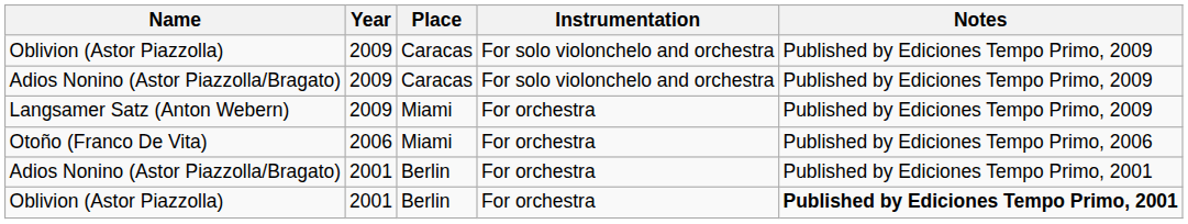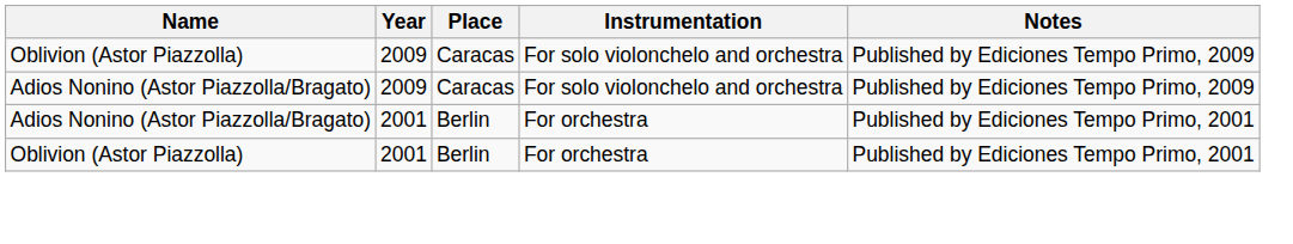 <table class="wikitable sortable">
 <tr>
 <th>Name</th>
 <th>Year</th>
 <th>Place</th>
 <th>Instrumentation</th>
 <th>Notes</th>
 </tr>
 <tr>
 <td>Oblivion (Astor Piazzolla)</td>
 <td>2009</td>
 <td>Caracas</td>
 <td>For solo violonchelo and orchestra</td>
 <td>Published by Ediciones Tempo Primo, 2009</td>
 </tr>
 <tr>
 <td>Adios Nonino (Astor Piazzolla/Bragato)</td>
 <td>2009</td>
 <td>Caracas</td>
 <td>For solo violonchelo and orchestra</td>
 <td>Published by Ediciones Tempo Primo, 2009</td>
 </tr>
 <tr>
-<td>Langsamer Satz (Anton Webern)</td>
-<td>2009</td>
-<td>Miami</td>
-<td>For orchestra</td>
-<td>Published by Ediciones Tempo Primo, 2009</td>
-</tr>
-<tr>
-<td>Otoño (Franco De Vita)</td>
-<td>2006</td>
-<td>Miami</td>
-<td>For orchestra</td>
-<td>Published by Ediciones Tempo Primo, 2006</td>
-</tr>
-<tr>
 <td>Adios Nonino (Astor Piazzolla/Bragato)</td>
 <td>2001</td>
 <td>Berlin</td>
 <td>For orchestra</td>
 <td>Published by Ediciones Tempo Primo, 2001</td>
 </tr>
 <tr>
 <td>Oblivion (Astor Piazzolla)</td>
 <td>2001</td>
 <td>Berlin</td>
 <td>For orchestra</td>
-<td><strong>Published by Ediciones Tempo Primo, 2001</strong></td>
+<td>Published by Ediciones Tempo Primo, 2001</td>
 </tr>
 </table>
